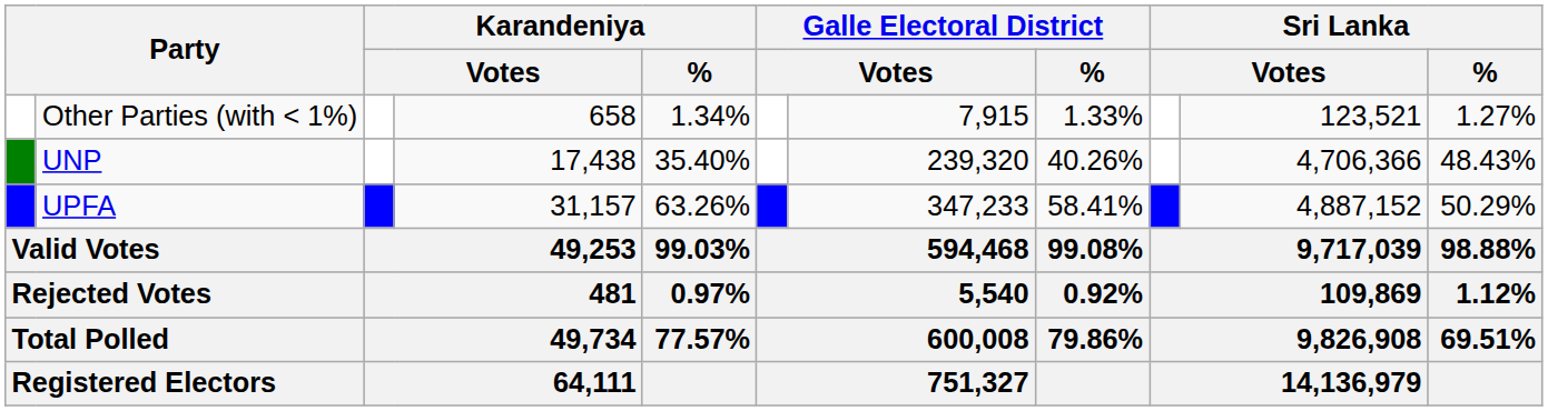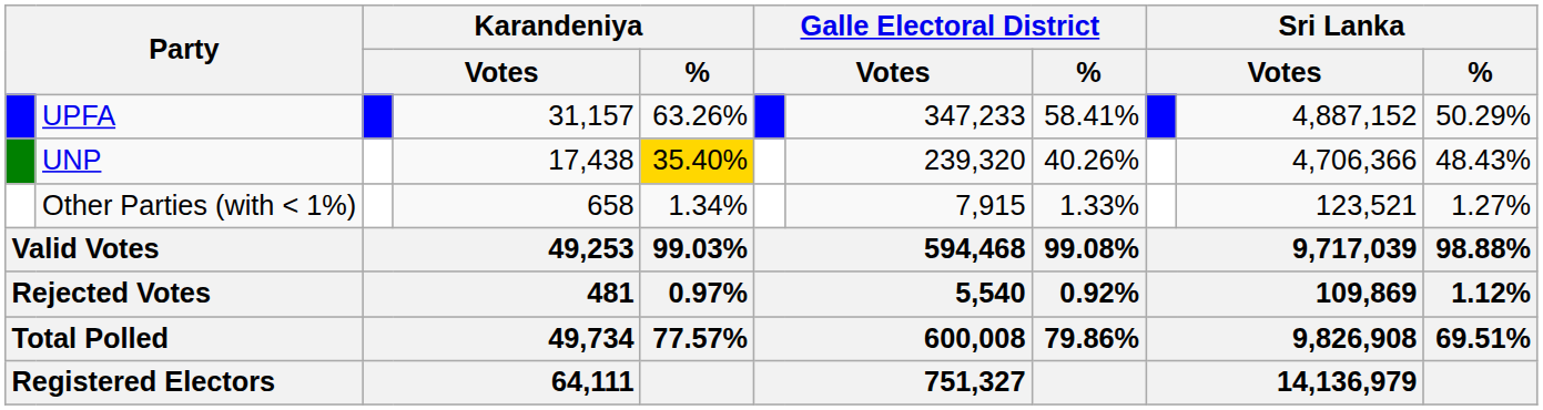 <table class="wikitable">
 <tr>
 <th colspan="2" width="144px"rowspan="2">Party</th>
 <th colspan="3" width="216px">Karandeniya</th>
 <th colspan="3" width="216px"><a href='#'>Galle Electoral District</a></th>
 <th colspan="3" width="216px">Sri Lanka</th>
 </tr>
 <tr>
 <th colspan="2" width="144px">Votes</th>
 <th>%</th>
 <th colspan="2" width="144px">Votes</th>
 <th>%</th>
 <th colspan="2" width="144px">Votes</th>
 <th>%</th>
 </tr>
 <tr>
+<td style="background-color:blue;" width="10px"></td>
+<td style="text-align:left;"><a href='#'>UPFA</a></td>
+<td style="background-color:blue;" width="10px"></td>
+<td style="text-align:right;">31,157</td>
+<td style="text-align:right;">63.26%</td>
+<td style="background-color:blue;" width="10px"></td>
+<td style="text-align:right;">347,233</td>
+<td style="text-align:right;">58.41%</td>
+<td style="background-color:blue;" width="10px"></td>
+<td style="text-align:right;">4,887,152</td>
+<td style="text-align:right;">50.29%</td>
+</tr>
+<tr>
+<td style="background-color:green;" width="10px"></td>
+<td style="text-align:left;"><a href='#'>UNP</a></td>
+<td style="background-color:white;" width="10px"></td>
+<td style="text-align:right;">17,438</td>
+<td style="background: gold; text-align:right;">35.40%</td>
+<td style="background-color:white;" width="10px"></td>
+<td style="text-align:right;">239,320</td>
+<td style="text-align:right;">40.26%</td>
+<td style="background-color:white;" width="10px"></td>
+<td style="text-align:right;">4,706,366</td>
+<td style="text-align:right;">48.43%</td>
+</tr>
+<tr>
 <td style="background-color:white;" width="10px"></td>
 <td style="text-align:left;">Other Parties (with < 1%)</td>
 <td style="background-color:white;" width="10px"></td>
 <td style="text-align:right;">658</td>
 <td style="text-align:right;">1.34%</td>
 <td style="background-color:white;" width="10px"></td>
 <td style="text-align:right;">7,915</td>
 <td style="text-align:right;">1.33%</td>
 <td style="background-color:white;" width="10px"></td>
 <td style="text-align:right;">123,521</td>
 <td style="text-align:right;">1.27%</td>
-</tr>
-<tr>
-<td style="background-color:green;" width="10px"></td>
-<td style="text-align:left;"><a href='#'>UNP</a></td>
-<td style="background-color:white;" width="10px"></td>
-<td style="text-align:right;">17,438</td>
-<td style="text-align:right;">35.40%</td>
-<td style="background-color:white;" width="10px"></td>
-<td style="text-align:right;">239,320</td>
-<td style="text-align:right;">40.26%</td>
-<td style="background-color:white;" width="10px"></td>
-<td style="text-align:right;">4,706,366</td>
-<td style="text-align:right;">48.43%</td>
-</tr>
-<tr>
-<td style="background-color:blue;" width="10px"></td>
-<td style="text-align:left;"><a href='#'>UPFA</a></td>
-<td style="background-color:blue;" width="10px"></td>
-<td style="text-align:right;">31,157</td>
-<td style="text-align:right;">63.26%</td>
-<td style="background-color:blue;" width="10px"></td>
-<td style="text-align:right;">347,233</td>
-<td style="text-align:right;">58.41%</td>
-<td style="background-color:blue;" width="10px"></td>
-<td style="text-align:right;">4,887,152</td>
-<td style="text-align:right;">50.29%</td>
 </tr>
 <tr>
 <th colspan="2" width="144px"style="text-align:left;">Valid Votes</th>
 <th style="text-align:right;"colspan="2" width="144px">49,253</th>
 <th style="text-align:right;">99.03%</th>
 <th style="text-align:right;"colspan="2" width="144px">594,468</th>
 <th style="text-align:right;">99.08%</th>
 <th style="text-align:right;"colspan="2" width="144px">9,717,039</th>
 <th style="text-align:right;">98.88%</th>
 </tr>
 <tr>
 <th colspan="2" width="144px"style="text-align:left;">Rejected Votes</th>
 <th style="text-align:right;"colspan="2" width="144px">481</th>
 <th style="text-align:right;">0.97%</th>
 <th style="text-align:right;"colspan="2" width="144px">5,540</th>
 <th style="text-align:right;">0.92%</th>
 <th style="text-align:right;"colspan="2" width="144px">109,869</th>
 <th style="text-align:right;">1.12%</th>
 </tr>
 <tr>
 <th colspan="2" width="144px"style="text-align:left;">Total Polled</th>
 <th style="text-align:right;"colspan="2" width="144px">49,734</th>
 <th style="text-align:right;">77.57%</th>
 <th style="text-align:right;"colspan="2" width="144px">600,008</th>
 <th style="text-align:right;">79.86%</th>
 <th style="text-align:right;"colspan="2" width="144px">9,826,908</th>
 <th style="text-align:right;">69.51%</th>
 </tr>
 <tr>
 <th colspan="2" width="144px"style="text-align:left;">Registered Electors</th>
 <th style="text-align:right;"colspan="2" width="144px">64,111</th>
 <th></th>
 <th style="text-align:right;"colspan="2" width="144px">751,327</th>
 <th></th>
 <th style="text-align:right;"colspan="2" width="144px">14,136,979</th>
 <th></th>
 </tr>
 </table>
